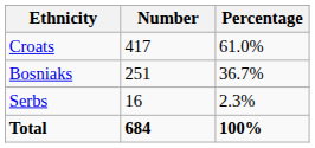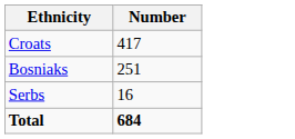 <table class="wikitable">
 <tr>
 <th width="100px">Ethnicity</th>
 <th width="80px">Number</th>
-<th width="80px">Percentage</th>
 </tr>
 <tr>
 <td><a href='#'>Croats</a></td>
 <td>417</td>
-<td>61.0%</td>
 </tr>
 <tr>
 <td><a href='#'>Bosniaks</a></td>
 <td>251</td>
-<td>36.7%</td>
 </tr>
 <tr>
 <td><a href='#'>Serbs</a></td>
 <td>16</td>
-<td>2.3%</td>
 </tr>
 <tr>
 <td><strong>Total</strong></td>
 <td><strong>684</strong></td>
-<td><strong>100%</strong></td>
 </tr>
 </table>
